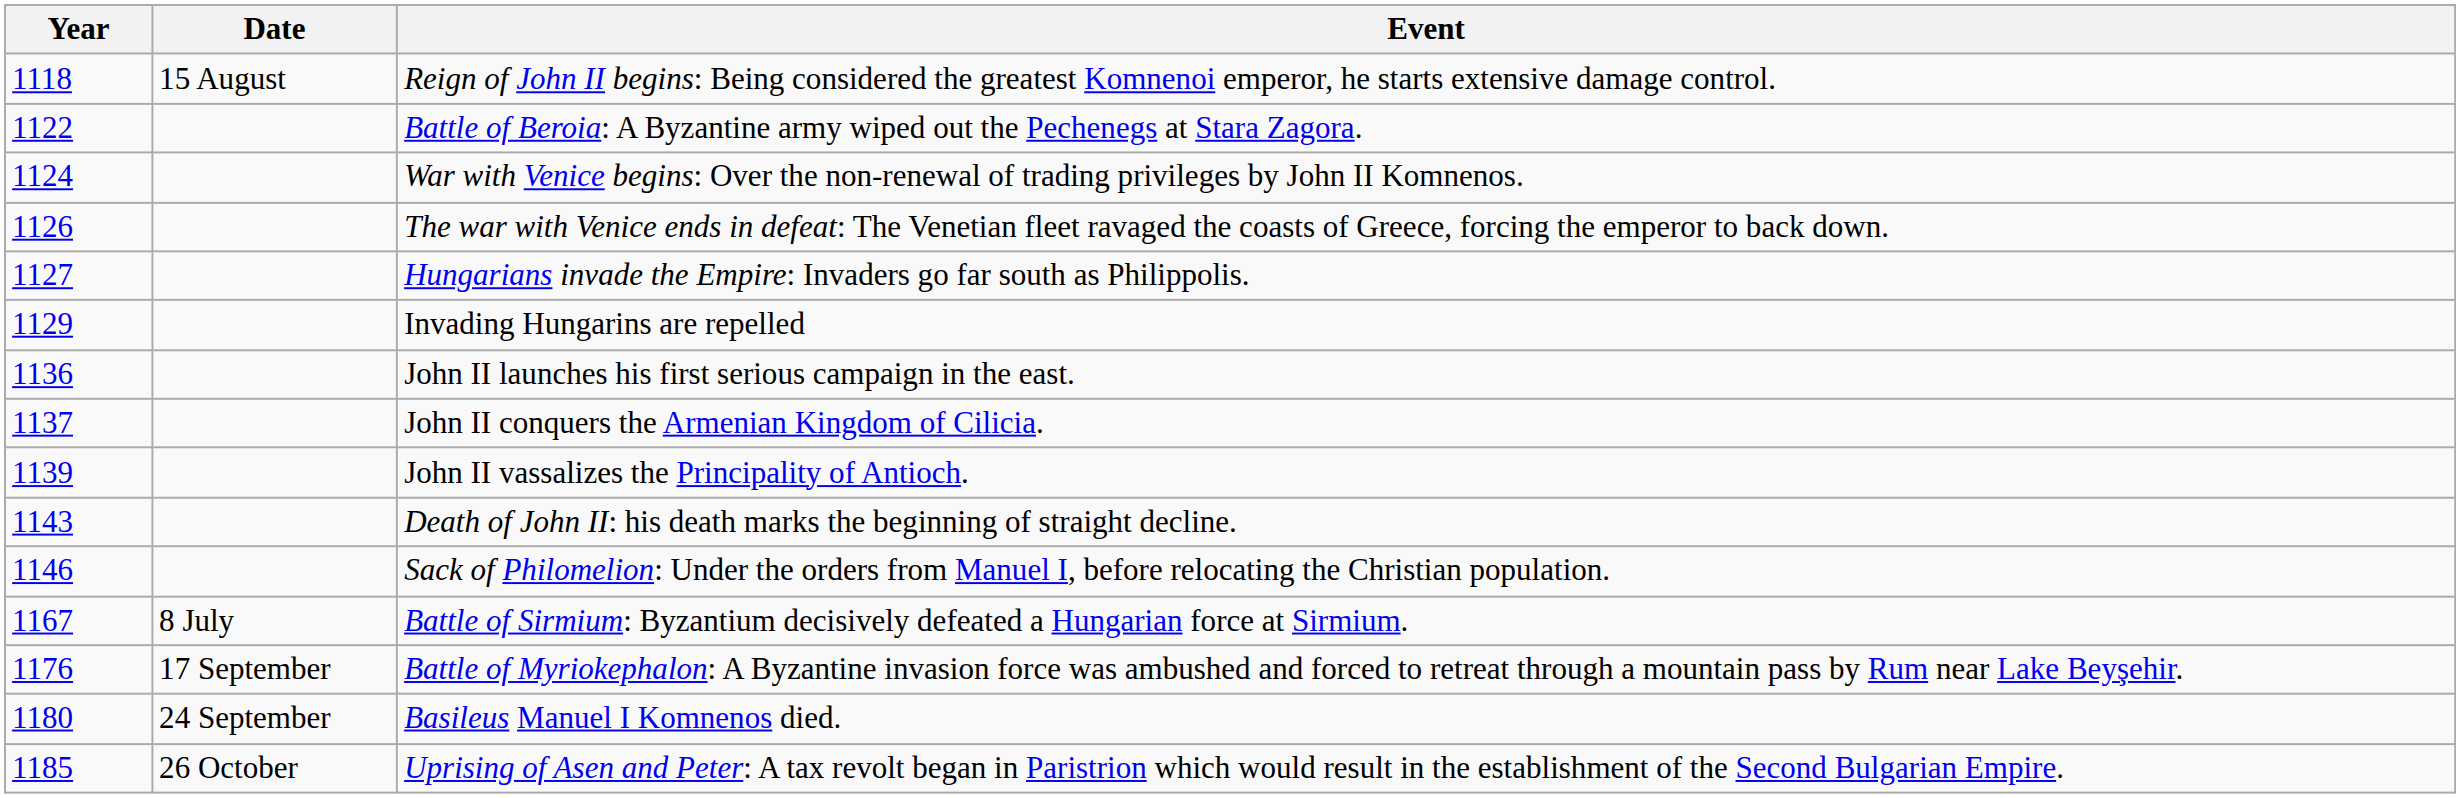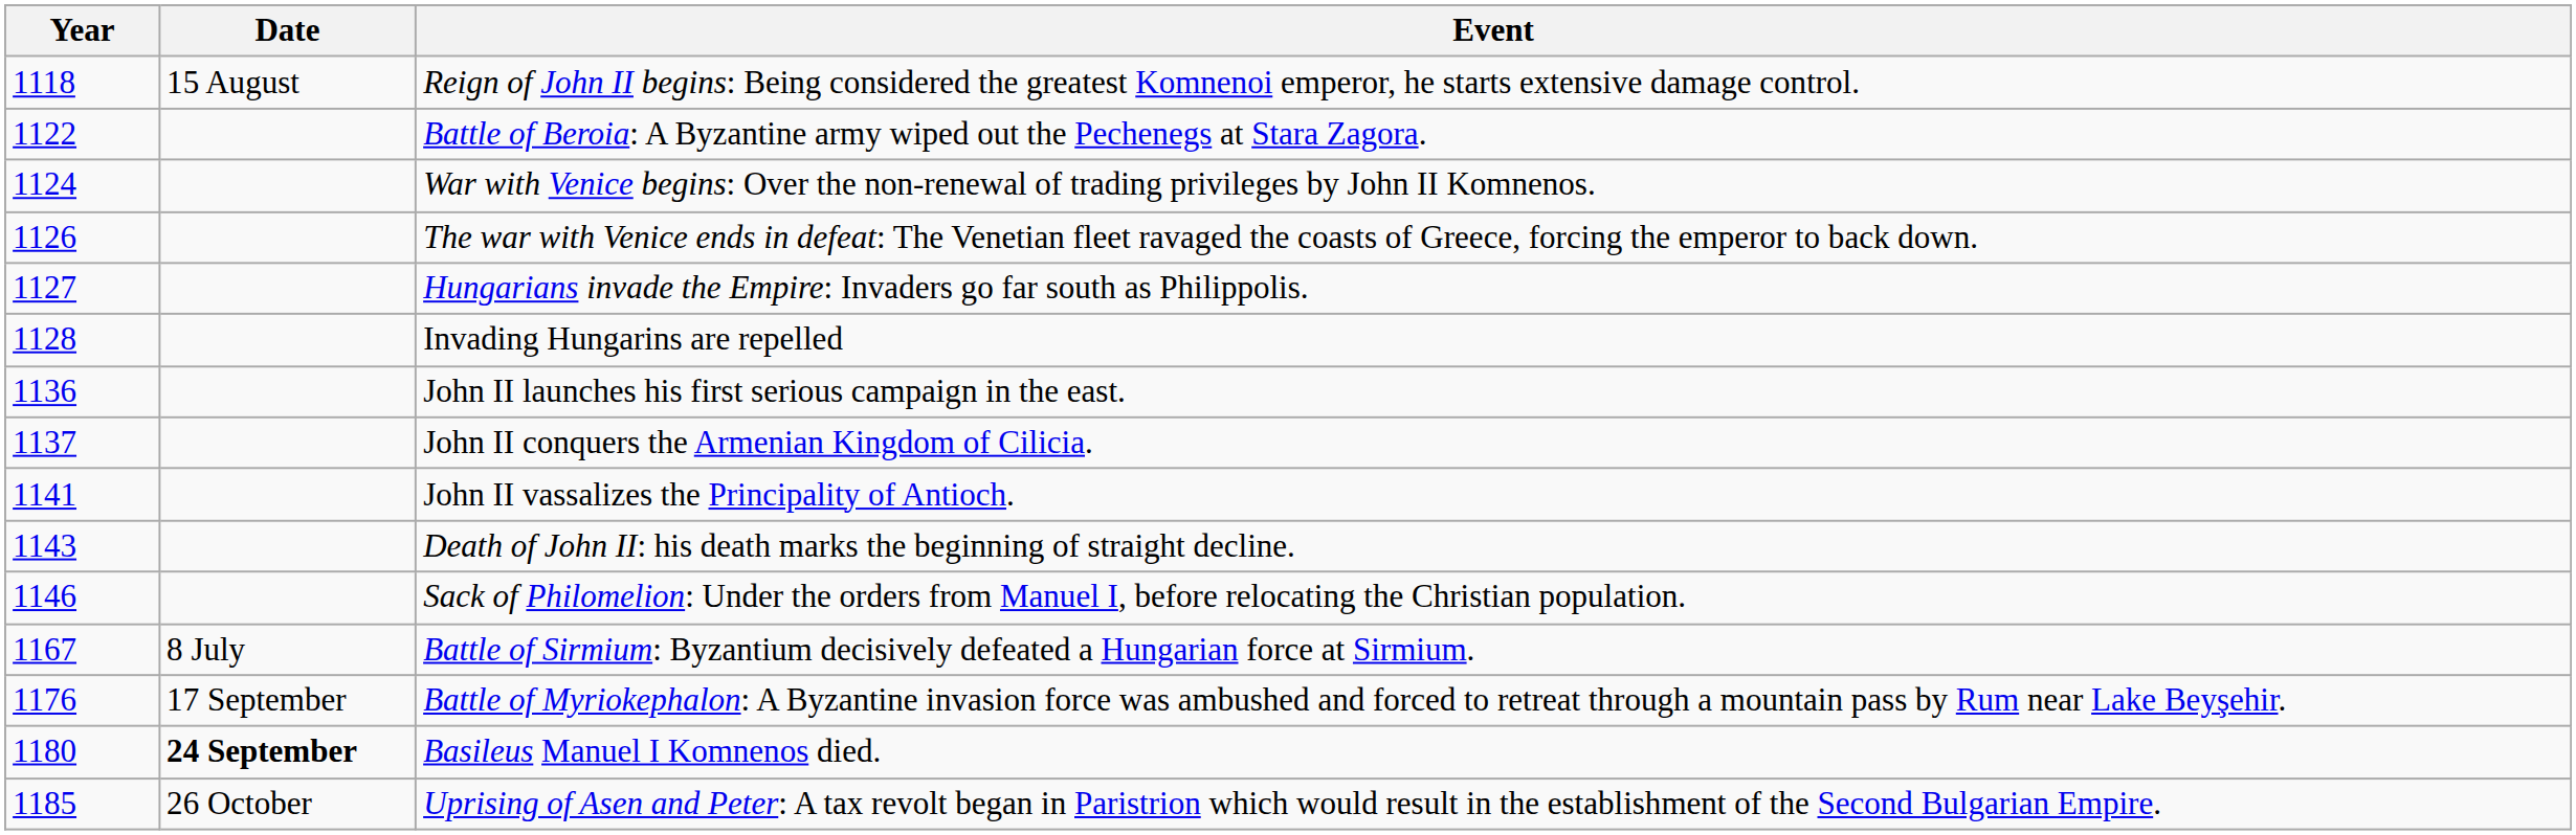 <table class="wikitable" width="100%">
 <tr>
 <th style="width:6%">Year</th>
 <th style="width:10%">Date</th>
 <th>Event</th>
 </tr>
 <tr>
 <td><a href='#'>1118</a></td>
 <td>15 August</td>
 <td><em>Reign of <a href='#'>John II</a> begins</em>: Being considered the greatest <a href='#'>Komnenoi</a> emperor, he starts extensive damage control.</td>
 </tr>
 <tr>
 <td><a href='#'>1122</a></td>
 <td></td>
 <td><em><a href='#'>Battle of Beroia</a></em>: A Byzantine army wiped out the <a href='#'>Pechenegs</a> at <a href='#'>Stara Zagora</a>.</td>
 </tr>
 <tr>
 <td><a href='#'>1124</a></td>
 <td></td>
 <td><em>War with <a href='#'>Venice</a> begins</em>: Over the non-renewal of trading privileges by John II Komnenos.</td>
 </tr>
 <tr>
 <td><a href='#'>1126</a></td>
 <td></td>
 <td><em>The war with Venice ends in defeat</em>: The Venetian fleet ravaged the coasts of Greece, forcing the emperor to back down.</td>
 </tr>
 <tr>
 <td><a href='#'>1127</a></td>
 <td></td>
 <td><em><a href='#'>Hungarians</a> invade the Empire</em>: Invaders go far south as Philippolis.</td>
 </tr>
 <tr>
-<td><a href='#'>1129</a></td>
+<td><a href='#'>1128</a></td>
 <td></td>
 <td>Invading Hungarins are repelled</td>
 </tr>
 <tr>
 <td><a href='#'>1136</a></td>
 <td></td>
 <td>John II launches his first serious campaign in the east.</td>
 </tr>
 <tr>
 <td><a href='#'>1137</a></td>
 <td></td>
 <td>John II conquers the <a href='#'>Armenian Kingdom of Cilicia</a>.</td>
 </tr>
 <tr>
-<td><a href='#'>1139</a></td>
+<td><a href='#'>1141</a></td>
 <td></td>
 <td>John II vassalizes the <a href='#'>Principality of Antioch</a>.</td>
 </tr>
 <tr>
 <td><a href='#'>1143</a></td>
 <td></td>
 <td><em>Death of John II</em>: his death marks the beginning of straight decline.</td>
 </tr>
 <tr>
 <td><a href='#'>1146</a></td>
 <td></td>
 <td><em>Sack of <a href='#'>Philomelion</a></em>: Under the orders from <a href='#'>Manuel I</a>, before relocating the Christian population.</td>
 </tr>
 <tr>
 <td><a href='#'>1167</a></td>
 <td>8 July</td>
 <td><em><a href='#'>Battle of Sirmium</a></em>: Byzantium decisively defeated a <a href='#'>Hungarian</a> force at <a href='#'>Sirmium</a>.</td>
 </tr>
 <tr>
 <td><a href='#'>1176</a></td>
 <td>17 September</td>
 <td><em><a href='#'>Battle of Myriokephalon</a></em>: A Byzantine invasion force was ambushed and forced to retreat through a mountain pass by <a href='#'>Rum</a> near <a href='#'>Lake Beyşehir</a>.</td>
 </tr>
 <tr>
 <td><a href='#'>1180</a></td>
-<td>24 September</td>
+<td><strong>24 September</strong></td>
 <td><em><a href='#'>Basileus</a></em> <a href='#'>Manuel I Komnenos</a> died.</td>
 </tr>
 <tr>
 <td><a href='#'>1185</a></td>
 <td>26 October</td>
 <td><em><a href='#'>Uprising of Asen and Peter</a></em>: A tax revolt began in <a href='#'>Paristrion</a> which would result in the establishment of the <a href='#'>Second Bulgarian Empire</a>.</td>
 </tr>
 </table>
